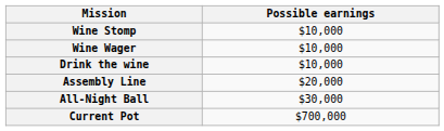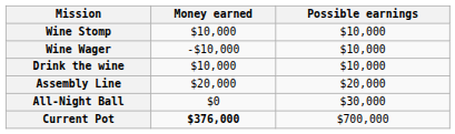 <table class="wikitable plainrowheaders floatright" style="font-size: 95%; margin: 10px; text-align: center;" align="right" width="40%">
 <tr>
 <th scope="col">Mission</th>
+<th scope="col">Money earned</th>
 <th scope="col">Possible earnings</th>
 </tr>
 <tr>
 <th scope="row">Wine Stomp</th>
 <td>$10,000</td>
+<td>$10,000</td>
 </tr>
 <tr>
 <th scope="row">Wine Wager</th>
+<td><span>-$10,000</span></td>
 <td>$10,000</td>
 </tr>
 <tr>
 <th scope="row">Drink the wine</th>
 <td>$10,000</td>
+<td>$10,000</td>
 </tr>
 <tr>
 <th scope="row">Assembly Line</th>
 <td>$20,000</td>
+<td>$20,000</td>
 </tr>
 <tr>
 <th scope="row">All-Night Ball</th>
+<td>$0</td>
 <td>$30,000</td>
 </tr>
 <tr>
 <th scope="row"><strong><span>Current Pot</span></strong></th>
+<td><strong><span>$376,000</span></strong></td>
 <td>$700,000</td>
 </tr>
 </table>
